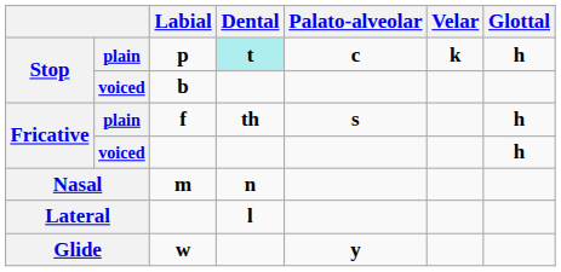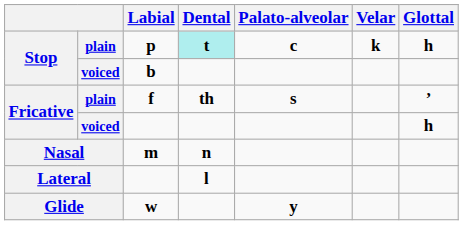 <table class="wikitable">
 <tr>
 <th colspan=2></th>
 <th align="center"><a href='#'>Labial</a></th>
 <th align="center"><a href='#'>Dental</a></th>
 <th align="center"><a href='#'>Palato-alveolar</a></th>
 <th align="center"><a href='#'>Velar</a></th>
 <th align="center"><a href='#'>Glottal</a></th>
 </tr>
 <tr>
 <th rowspan=2><a href='#'>Stop</a></th>
 <th><small><a href='#'>plain</a></small></th>
 <td align=center><strong>p</strong> </td>
 <td align=center style="background: paleturquoise;"><strong>t</strong> </td>
 <td align=center><strong>c</strong> </td>
 <td align=center><strong>k</strong> </td>
 <td align=center><strong>h</strong> </td>
 </tr>
 <tr>
 <th><small><a href='#'>voiced</a></small></th>
 <td align=center><strong>b</strong></td>
 <td></td>
 <td></td>
 <td></td>
 <td></td>
 </tr>
 <tr>
 <th rowspan=2><a href='#'>Fricative</a></th>
 <th><small><a href='#'>plain</a></small></th>
 <td align=center><strong>f</strong> </td>
 <td align=center><strong>th</strong> </td>
 <td align=center><strong>s</strong></td>
 <td></td>
-<td align=center><strong>h</strong> </td>
+<td align=center><strong>ʼ</strong> </td>
 </tr>
 <tr>
 <th><small><a href='#'>voiced</a></small></th>
 <td></td>
 <td></td>
 <td></td>
 <td></td>
 <td align=center><strong>h</strong> </td>
 </tr>
 <tr>
 <th colspan="2" align="center"><a href='#'>Nasal</a></th>
 <td align=center><strong>m</strong></td>
 <td align=center><strong>n</strong></td>
 <td></td>
 <td></td>
 <td></td>
 </tr>
 <tr>
 <th colspan="2" align="center"><a href='#'>Lateral</a></th>
 <td></td>
 <td align=center><strong>l</strong></td>
 <td></td>
 <td></td>
 <td></td>
 </tr>
 <tr>
 <th colspan="2" align="center"><a href='#'>Glide</a></th>
 <td align=center><strong>w</strong></td>
 <td></td>
 <td align=center><strong>y</strong> </td>
 <td></td>
 <td></td>
 </tr>
 </table>
